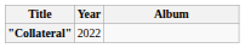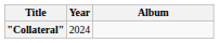 <table class="wikitable plainrowheaders" style="text-align:center;">
 <tr>
 <th scope="col">Title</th>
 <th scope="col">Year</th>
 <th scope="col" style="width:11em;">Album</th>
 </tr>
 <tr>
 <th scope="row">"Collateral"</th>
-<td>2022</td>
+<td>2024</td>
 <td></td>
 </tr>
 </table>
